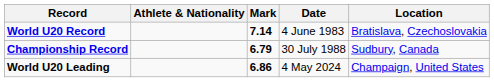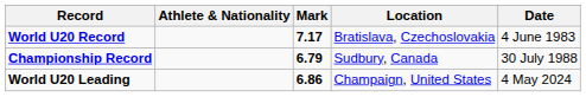 <table class="wikitable">
 <tr>
 <th scope="col">Record</th>
 <th scope="col">Athlete & Nationality</th>
 <th scope="col">Mark</th>
+<th scope="col">Location</th>
 <th scope="col">Date</th>
-<th scope="col">Location</th>
 </tr>
 <tr>
 <td><strong><a href='#'>World U20 Record</a></strong></td>
 <td></td>
-<td><strong>7.14</strong></td>
+<td><strong>7.17</strong></td>
+<td><a href='#'>Bratislava</a>, <a href='#'>Czechoslovakia</a></td>
 <td>4 June 1983</td>
-<td><a href='#'>Bratislava</a>, <a href='#'>Czechoslovakia</a></td>
 </tr>
 <tr>
 <td><strong><a href='#'>Championship Record</a></strong></td>
 <td></td>
 <td><strong>6.79</strong></td>
+<td><a href='#'>Sudbury</a>, <a href='#'>Canada</a></td>
 <td>30 July 1988</td>
-<td><a href='#'>Sudbury</a>, <a href='#'>Canada</a></td>
 </tr>
 <tr>
 <td><strong>World U20 Leading</strong></td>
 <td></td>
 <td><strong>6.86</strong></td>
+<td><a href='#'>Champaign</a>, <a href='#'>United States</a></td>
 <td>4 May 2024</td>
-<td><a href='#'>Champaign</a>, <a href='#'>United States</a></td>
 </tr>
 </table>
